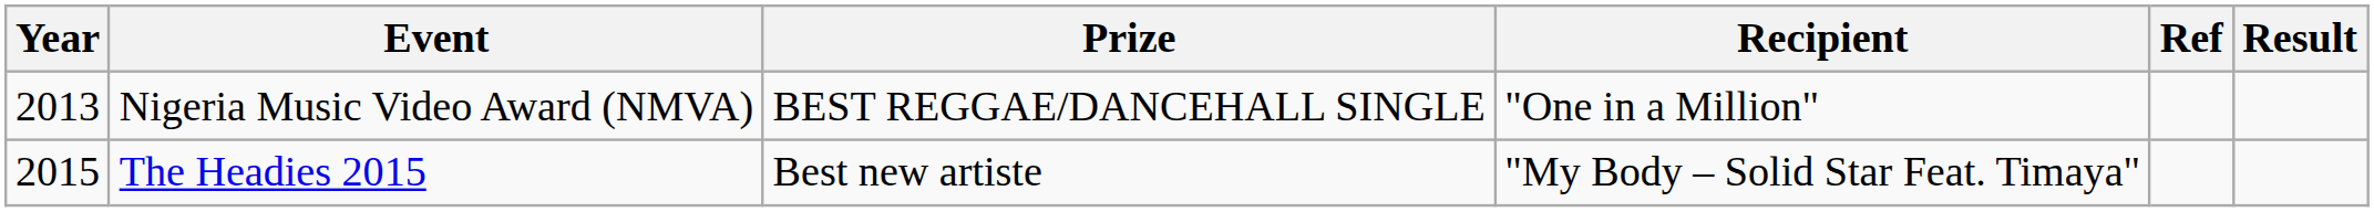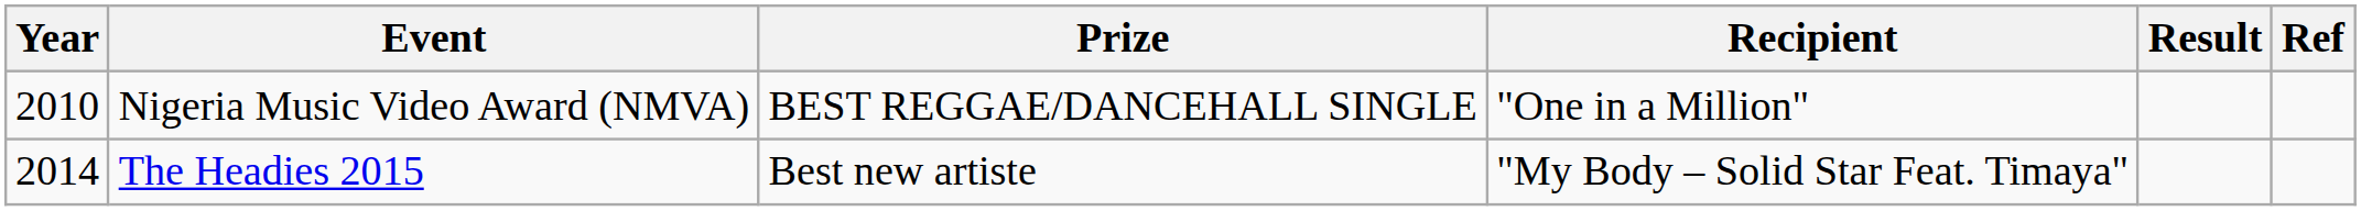 <table class ="wikitable">
 <tr>
 <th>Year</th>
 <th>Event</th>
 <th>Prize</th>
 <th>Recipient</th>
+<th>Result</th>
 <th>Ref</th>
-<th>Result</th>
 </tr>
 <tr>
-<td>2013</td>
+<td>2010</td>
 <td 2010 Nigeria Music Video Award (NMVA) Best new artiste>Nigeria Music Video Award (NMVA)</td>
 <td>BEST REGGAE/DANCEHALL SINGLE</td>
 <td>"One in a Million"</td>
 <td></td>
 <td></td>
 </tr>
 <tr>
-<td>2015</td>
+<td>2014</td>
 <td><a href='#'>The Headies 2015</a></td>
 <td>Best new artiste</td>
 <td>"My Body – Solid Star Feat. Timaya"</td>
 <td></td>
 <td></td>
 </tr>
 </table>
